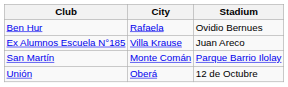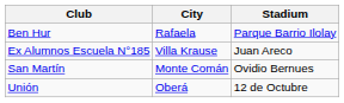 <table class="wikitable sortable">
 <tr>
 <th>Club</th>
 <th>City</th>
 <th>Stadium</th>
 </tr>
 <tr>
 <td> <a href='#'>Ben Hur</a></td>
 <td><a href='#'>Rafaela</a></td>
-<td>Ovidio Bernues</td>
+<td><a href='#'>Parque Barrio Ilolay</a></td>
 </tr>
 <tr>
 <td> <a href='#'>Ex Alumnos Escuela N°185</a></td>
 <td><a href='#'>Villa Krause</a></td>
 <td>Juan Areco</td>
 </tr>
 <tr>
 <td> <a href='#'>San Martín</a></td>
 <td><a href='#'>Monte Comán</a></td>
-<td><a href='#'>Parque Barrio Ilolay</a></td>
+<td>Ovidio Bernues</td>
 </tr>
 <tr>
 <td> <a href='#'>Unión</a></td>
 <td><a href='#'>Oberá</a></td>
 <td>12 de Octubre</td>
 </tr>
 </table>
